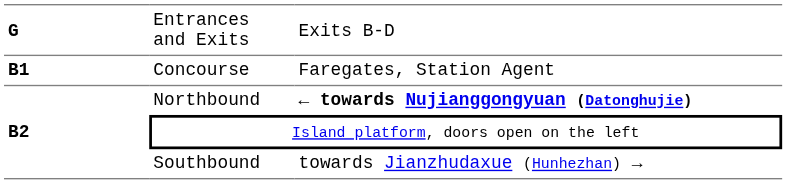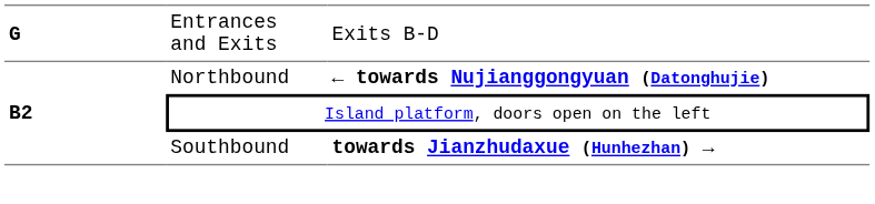 <table cellspacing=0 cellpadding=3>
 <tr>
 <td style="border-top:solid 1px gray;border-bottom:solid 1px gray;" width=100><strong>G</strong></td>
 <td style="border-top:solid 1px gray;border-bottom:solid 1px gray;" width=100>Entrances and Exits</td>
 <td style="border-top:solid 1px gray;border-bottom:solid 1px gray;" width=350>Exits B-D</td>
-</tr>
-<tr>
-<td style="border-bottom:solid 1px gray;"><strong>B1</strong></td>
-<td style="border-bottom:solid 1px gray;">Concourse</td>
-<td style="border-bottom:solid 1px gray;">Faregates, Station Agent</td>
 </tr>
 <tr>
 <td style="border-bottom:solid 1px gray;" rowspan=3><strong>B2</strong></td>
 <td>Northbound</td>
 <td><strong>←  towards <a href='#'>Nujianggongyuan</a> <small>(<a href='#'>Datonghujie</a>)</small></strong></td>
 </tr>
 <tr>
 <td style="border-right:solid 2px black;border-left:solid 2px black;border-top:solid 2px black;border-bottom:solid 2px black;text-align:center;" colspan=2><small><a href='#'>Island platform</a>, doors open on the left</small></td>
 </tr>
 <tr>
 <td style="border-bottom:solid 1px gray;">Southbound</td>
-<td style="border-bottom:solid 1px gray;">  towards <a href='#'>Jianzhudaxue</a> <small>(<a href='#'>Hunhezhan</a>)</small> →</td>
+<td style="border-bottom:solid 1px gray;"><strong>  towards <a href='#'>Jianzhudaxue</a> <small>(<a href='#'>Hunhezhan</a>)</small> →</strong></td>
 </tr>
 </table>
